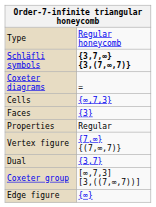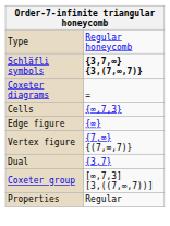 <table class="wikitable" align="right" style="margin-left:10px" width=240>
 <tr>
 <th bgcolor=#e7dcc3 colspan=2>Order-7-infinite triangular honeycomb</th>
 </tr>
 <tr>
 <td bgcolor=#e7dcc3>Type</td>
 <td><a href='#'>Regular honeycomb</a></td>
 </tr>
 <tr>
 <td bgcolor=#e7dcc3><a href='#'>Schläfli symbols</a></td>
 <td><strong>{3,7,∞}<br>{3,(7,∞,7)}</strong></td>
 </tr>
 <tr>
 <td bgcolor=#e7dcc3><a href='#'>Coxeter diagrams</a></td>
 <td><br> = </td>
 </tr>
 <tr>
 <td bgcolor=#e7dcc3>Cells</td>
 <td><a href='#'>{∞,7,3}</a></td>
 </tr>
 <tr>
-<td bgcolor=#e7dcc3>Faces</td>
-<td><a href='#'>{3}</a></td>
-</tr>
-<tr>
-<td bgcolor=#e7dcc3>Properties</td>
-<td>Regular</td>
+<td bgcolor=#e7dcc3>Edge figure</td>
+<td><a href='#'>{∞}</a></td>
 </tr>
 <tr>
 <td bgcolor=#e7dcc3>Vertex figure</td>
 <td><a href='#'>{7,∞}</a> <br>{(7,∞,7)} </td>
 </tr>
 <tr>
 <td bgcolor=#e7dcc3>Dual</td>
 <td><a href='#'>{3,7}</a> </td>
 </tr>
 <tr>
 <td bgcolor=#e7dcc3><a href='#'>Coxeter group</a></td>
 <td>[∞,7,3]<br>[3,((7,∞,7))]</td>
 </tr>
 <tr>
-<td bgcolor=#e7dcc3>Edge figure</td>
-<td><a href='#'>{∞}</a></td>
+<td bgcolor=#e7dcc3>Properties</td>
+<td>Regular</td>
 </tr>
 </table>
